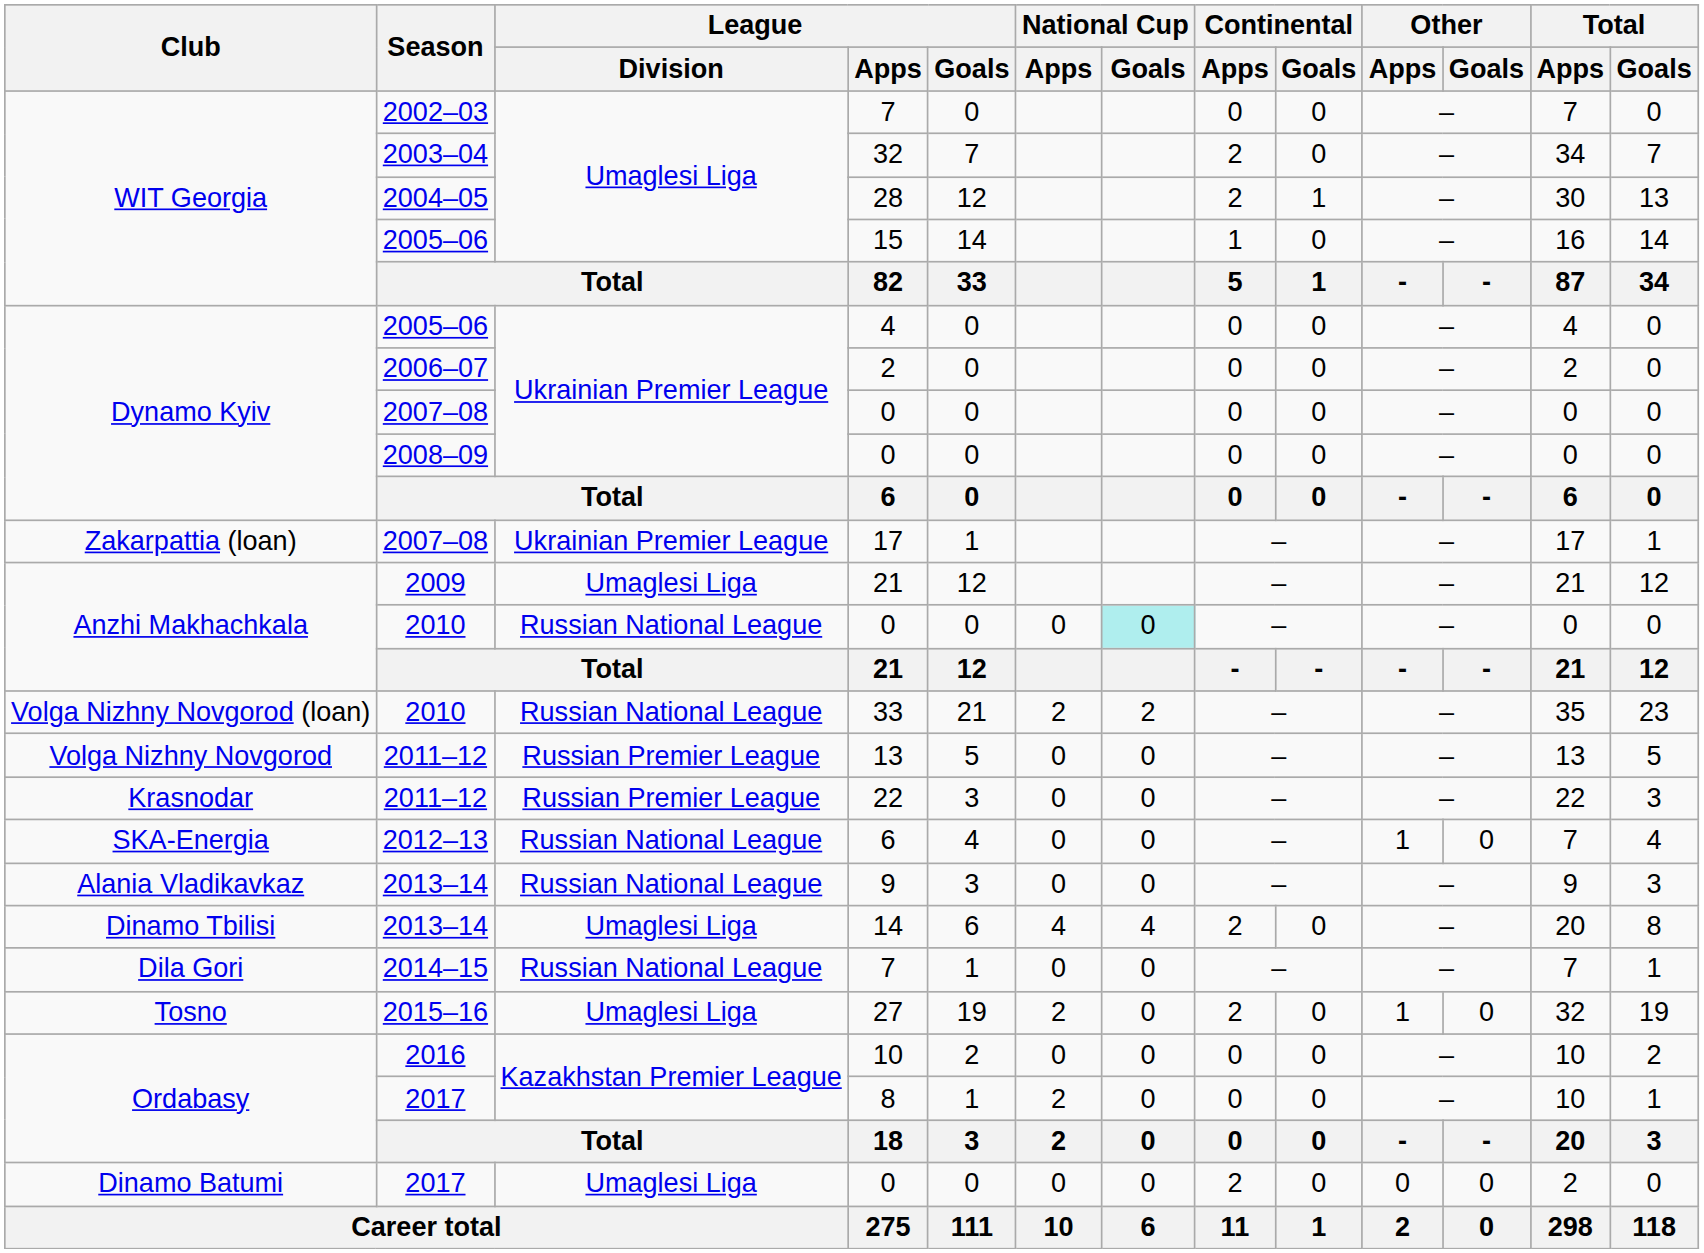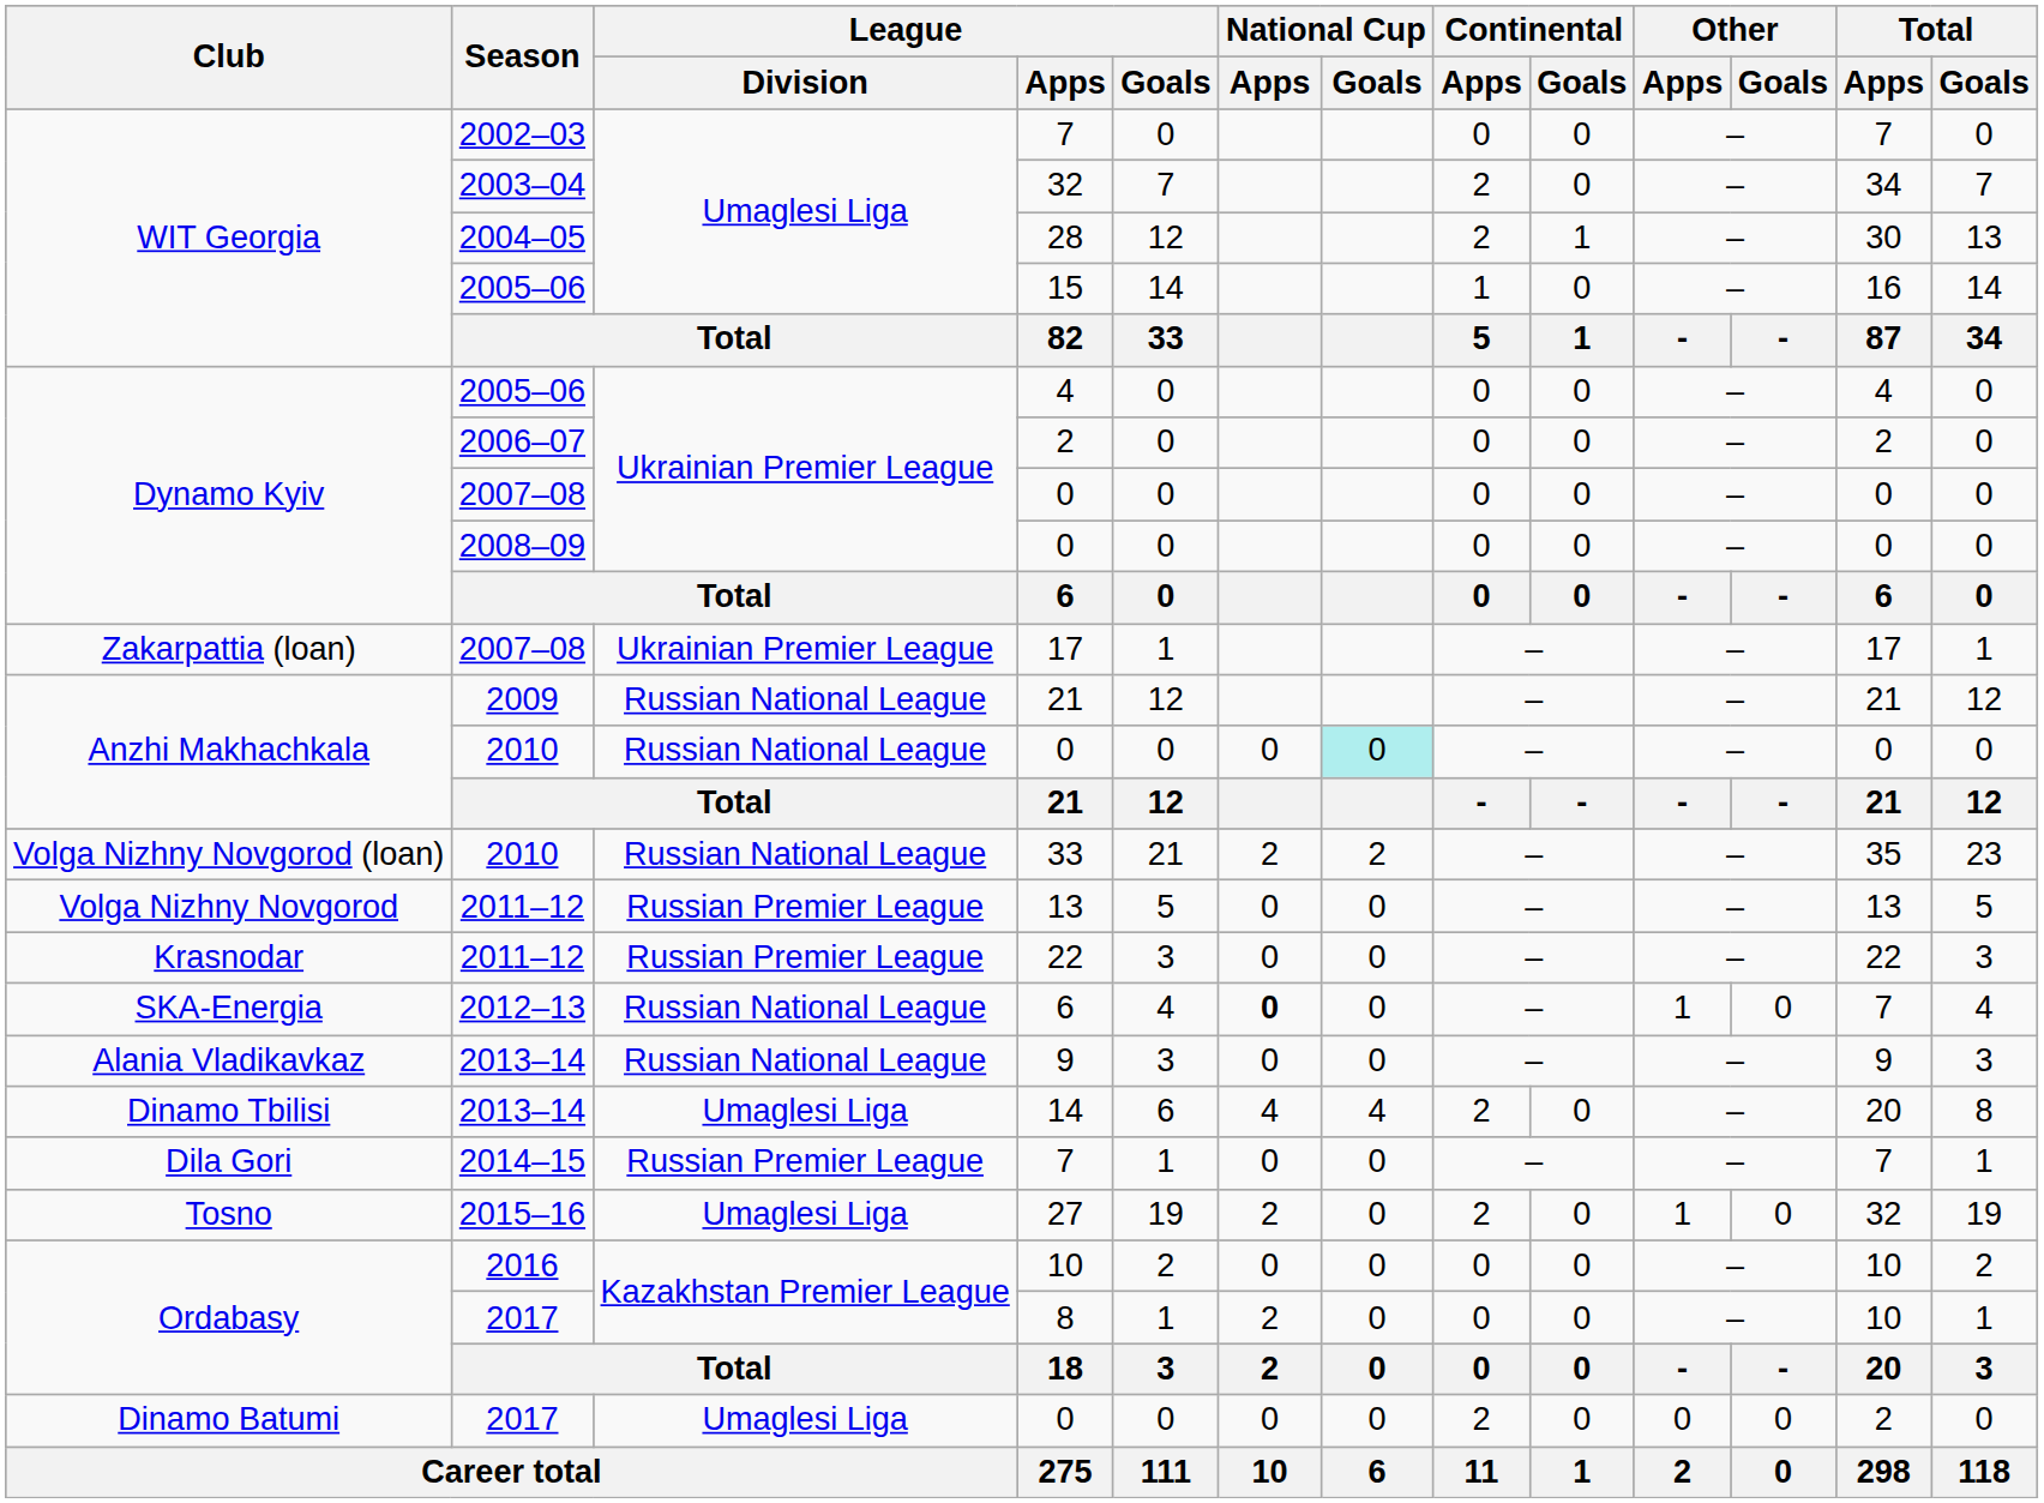 <table class="wikitable" style="text-align: center;">
 <tr>
 <th rowspan="2">Club</th>
 <th rowspan="2">Season</th>
 <th colspan="3">League</th>
 <th colspan="2">National Cup</th>
 <th colspan="2">Continental</th>
 <th colspan="2">Other</th>
 <th colspan="2">Total</th>
 </tr>
 <tr>
 <th>Division</th>
 <th>Apps</th>
 <th>Goals</th>
 <th>Apps</th>
 <th>Goals</th>
 <th>Apps</th>
 <th>Goals</th>
 <th>Apps</th>
 <th>Goals</th>
 <th>Apps</th>
 <th>Goals</th>
 </tr>
 <tr>
 <td rowspan="5"><a href='#'>WIT Georgia</a></td>
 <td><a href='#'>2002–03</a></td>
 <td rowspan="4"><a href='#'>Umaglesi Liga</a></td>
 <td>7</td>
 <td>0</td>
 <td></td>
 <td></td>
 <td>0</td>
 <td>0</td>
 <td colspan="2">–</td>
 <td>7</td>
 <td>0</td>
 </tr>
 <tr>
 <td><a href='#'>2003–04</a></td>
 <td>32</td>
 <td>7</td>
 <td></td>
 <td></td>
 <td>2</td>
 <td>0</td>
 <td colspan="2">–</td>
 <td>34</td>
 <td>7</td>
 </tr>
 <tr>
 <td><a href='#'>2004–05</a></td>
 <td>28</td>
 <td>12</td>
 <td></td>
 <td></td>
 <td>2</td>
 <td>1</td>
 <td colspan="2">–</td>
 <td>30</td>
 <td>13</td>
 </tr>
 <tr>
 <td><a href='#'>2005–06</a></td>
 <td>15</td>
 <td>14</td>
 <td></td>
 <td></td>
 <td>1</td>
 <td>0</td>
 <td colspan="2">–</td>
 <td>16</td>
 <td>14</td>
 </tr>
 <tr>
 <th colspan="2">Total</th>
 <th>82</th>
 <th>33</th>
 <th></th>
 <th></th>
 <th>5</th>
 <th>1</th>
 <th>-</th>
 <th>-</th>
 <th>87</th>
 <th>34</th>
 </tr>
 <tr>
 <td rowspan="5"><a href='#'>Dynamo Kyiv</a></td>
 <td><a href='#'>2005–06</a></td>
 <td rowspan="4"><a href='#'>Ukrainian Premier League</a></td>
 <td>4</td>
 <td>0</td>
 <td></td>
 <td></td>
 <td>0</td>
 <td>0</td>
 <td colspan="2">–</td>
 <td>4</td>
 <td>0</td>
 </tr>
 <tr>
 <td><a href='#'>2006–07</a></td>
 <td>2</td>
 <td>0</td>
 <td></td>
 <td></td>
 <td>0</td>
 <td>0</td>
 <td colspan="2">–</td>
 <td>2</td>
 <td>0</td>
 </tr>
 <tr>
 <td><a href='#'>2007–08</a></td>
 <td>0</td>
 <td>0</td>
 <td></td>
 <td></td>
 <td>0</td>
 <td>0</td>
 <td colspan="2">–</td>
 <td>0</td>
 <td>0</td>
 </tr>
 <tr>
 <td><a href='#'>2008–09</a></td>
 <td>0</td>
 <td>0</td>
 <td></td>
 <td></td>
 <td>0</td>
 <td>0</td>
 <td colspan="2">–</td>
 <td>0</td>
 <td>0</td>
 </tr>
 <tr>
 <th colspan="2">Total</th>
 <th>6</th>
 <th>0</th>
 <th></th>
 <th></th>
 <th>0</th>
 <th>0</th>
 <th>-</th>
 <th>-</th>
 <th>6</th>
 <th>0</th>
 </tr>
 <tr>
 <td><a href='#'>Zakarpattia</a> (loan)</td>
 <td><a href='#'>2007–08</a></td>
 <td><a href='#'>Ukrainian Premier League</a></td>
 <td>17</td>
 <td>1</td>
 <td></td>
 <td></td>
 <td colspan="2">–</td>
 <td colspan="2">–</td>
 <td>17</td>
 <td>1</td>
 </tr>
 <tr>
 <td rowspan="3"><a href='#'>Anzhi Makhachkala</a></td>
 <td><a href='#'>2009</a></td>
-<td><a href='#'>Umaglesi Liga</a></td>
+<td><a href='#'>Russian National League</a></td>
 <td>21</td>
 <td>12</td>
 <td></td>
 <td></td>
 <td colspan="2">–</td>
 <td colspan="2">–</td>
 <td>21</td>
 <td>12</td>
 </tr>
 <tr>
 <td><a href='#'>2010</a></td>
 <td><a href='#'>Russian National League</a></td>
 <td>0</td>
 <td>0</td>
 <td>0</td>
 <td style="background: paleturquoise;">0</td>
 <td colspan="2">–</td>
 <td colspan="2">–</td>
 <td>0</td>
 <td>0</td>
 </tr>
 <tr>
 <th colspan="2">Total</th>
 <th>21</th>
 <th>12</th>
 <th></th>
 <th></th>
 <th>-</th>
 <th>-</th>
 <th>-</th>
 <th>-</th>
 <th>21</th>
 <th>12</th>
 </tr>
 <tr>
 <td><a href='#'>Volga Nizhny Novgorod</a> (loan)</td>
 <td><a href='#'>2010</a></td>
 <td><a href='#'>Russian National League</a></td>
 <td>33</td>
 <td>21</td>
 <td>2</td>
 <td>2</td>
 <td colspan="2">–</td>
 <td colspan="2">–</td>
 <td>35</td>
 <td>23</td>
 </tr>
 <tr>
 <td><a href='#'>Volga Nizhny Novgorod</a></td>
 <td><a href='#'>2011–12</a></td>
 <td><a href='#'>Russian Premier League</a></td>
 <td>13</td>
 <td>5</td>
 <td>0</td>
 <td>0</td>
 <td colspan="2">–</td>
 <td colspan="2">–</td>
 <td>13</td>
 <td>5</td>
 </tr>
 <tr>
 <td><a href='#'>Krasnodar</a></td>
 <td><a href='#'>2011–12</a></td>
 <td><a href='#'>Russian Premier League</a></td>
 <td>22</td>
 <td>3</td>
 <td>0</td>
 <td>0</td>
 <td colspan="2">–</td>
 <td colspan="2">–</td>
 <td>22</td>
 <td>3</td>
 </tr>
 <tr>
 <td><a href='#'>SKA-Energia</a></td>
 <td><a href='#'>2012–13</a></td>
 <td><a href='#'>Russian National League</a></td>
 <td>6</td>
 <td>4</td>
-<td>0</td>
+<td><strong>0</strong></td>
 <td>0</td>
 <td colspan="2">–</td>
 <td>1</td>
 <td>0</td>
 <td>7</td>
 <td>4</td>
 </tr>
 <tr>
 <td><a href='#'>Alania Vladikavkaz</a></td>
 <td><a href='#'>2013–14</a></td>
 <td><a href='#'>Russian National League</a></td>
 <td>9</td>
 <td>3</td>
 <td>0</td>
 <td>0</td>
 <td colspan="2">–</td>
 <td colspan="2">–</td>
 <td>9</td>
 <td>3</td>
 </tr>
 <tr>
 <td><a href='#'>Dinamo Tbilisi</a></td>
 <td><a href='#'>2013–14</a></td>
 <td><a href='#'>Umaglesi Liga</a></td>
 <td>14</td>
 <td>6</td>
 <td>4</td>
 <td>4</td>
 <td>2</td>
 <td>0</td>
 <td colspan="2">–</td>
 <td>20</td>
 <td>8</td>
 </tr>
 <tr>
 <td><a href='#'>Dila Gori</a></td>
 <td><a href='#'>2014–15</a></td>
-<td><a href='#'>Russian National League</a></td>
+<td><a href='#'>Russian Premier League</a></td>
 <td>7</td>
 <td>1</td>
 <td>0</td>
 <td>0</td>
 <td colspan="2">–</td>
 <td colspan="2">–</td>
 <td>7</td>
 <td>1</td>
 </tr>
 <tr>
 <td><a href='#'>Tosno</a></td>
 <td><a href='#'>2015–16</a></td>
 <td><a href='#'>Umaglesi Liga</a></td>
 <td>27</td>
 <td>19</td>
 <td>2</td>
 <td>0</td>
 <td>2</td>
 <td>0</td>
 <td>1</td>
 <td>0</td>
 <td>32</td>
 <td>19</td>
 </tr>
 <tr>
 <td rowspan="3"><a href='#'>Ordabasy</a></td>
 <td><a href='#'>2016</a></td>
 <td rowspan="2"><a href='#'>Kazakhstan Premier League</a></td>
 <td>10</td>
 <td>2</td>
 <td>0</td>
 <td>0</td>
 <td>0</td>
 <td>0</td>
 <td colspan="2">–</td>
 <td>10</td>
 <td>2</td>
 </tr>
 <tr>
 <td><a href='#'>2017</a></td>
 <td>8</td>
 <td>1</td>
 <td>2</td>
 <td>0</td>
 <td>0</td>
 <td>0</td>
 <td colspan="2">–</td>
 <td>10</td>
 <td>1</td>
 </tr>
 <tr>
 <th colspan="2">Total</th>
 <th>18</th>
 <th>3</th>
 <th>2</th>
 <th>0</th>
 <th>0</th>
 <th>0</th>
 <th>-</th>
 <th>-</th>
 <th>20</th>
 <th>3</th>
 </tr>
 <tr>
 <td><a href='#'>Dinamo Batumi</a></td>
 <td><a href='#'>2017</a></td>
 <td><a href='#'>Umaglesi Liga</a></td>
 <td>0</td>
 <td>0</td>
 <td>0</td>
 <td>0</td>
 <td>2</td>
 <td>0</td>
 <td>0</td>
 <td>0</td>
 <td>2</td>
 <td>0</td>
 </tr>
 <tr>
 <th colspan="3">Career total</th>
 <th>275</th>
 <th>111</th>
 <th>10</th>
 <th>6</th>
 <th>11</th>
 <th>1</th>
 <th>2</th>
 <th>0</th>
 <th>298</th>
 <th>118</th>
 </tr>
 </table>
